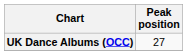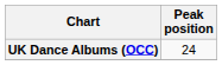 <table class="wikitable plainrowheaders sortable" style="text-align:center;" border="1">
 <tr>
 <th scope="col">Chart</th>
 <th scope="col">Peak<br>position</th>
 </tr>
 <tr>
 <th scope="row">UK Dance Albums (<a href='#'>OCC</a>)</th>
-<td>27</td>
+<td>24</td>
 </tr>
 <tr>
 </tr>
 </table>
